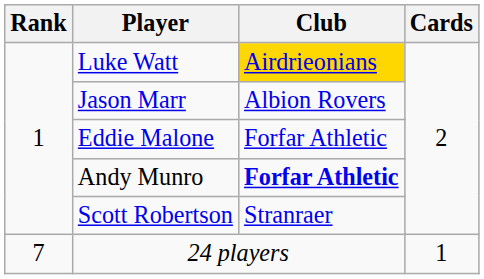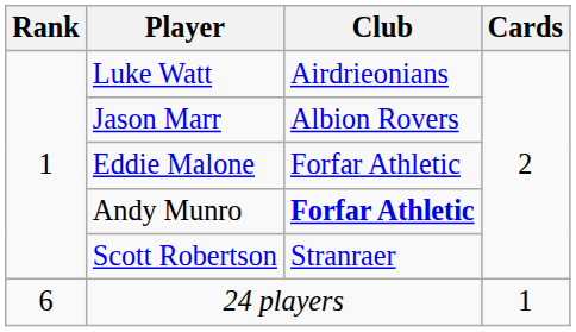 <table class="wikitable" style="text-align:center">
 <tr>
 <th>Rank</th>
 <th>Player</th>
 <th>Club</th>
 <th>Cards</th>
 </tr>
 <tr>
 <td rowspan="5">1</td>
 <td align="left"> <a href='#'>Luke Watt</a></td>
-<td align="left" style="background: gold;"><a href='#'>Airdrieonians</a></td>
+<td align="left"><a href='#'>Airdrieonians</a></td>
 <td rowspan="5">2</td>
 </tr>
 <tr>
 <td align="left"> <a href='#'>Jason Marr</a></td>
 <td align="left"><a href='#'>Albion Rovers</a></td>
 </tr>
 <tr>
 <td align="left"> <a href='#'>Eddie Malone</a></td>
 <td align="left"><a href='#'>Forfar Athletic</a></td>
 </tr>
 <tr>
 <td align="left"> Andy Munro</td>
 <td align="left"><strong><a href='#'>Forfar Athletic</a></strong></td>
 </tr>
 <tr>
 <td align="left"> <a href='#'>Scott Robertson</a></td>
 <td align="left"><a href='#'>Stranraer</a></td>
 </tr>
 <tr>
-<td>7</td>
+<td>6</td>
 <td colspan="2"><em>24 players</em></td>
 <td>1</td>
 </tr>
 </table>
